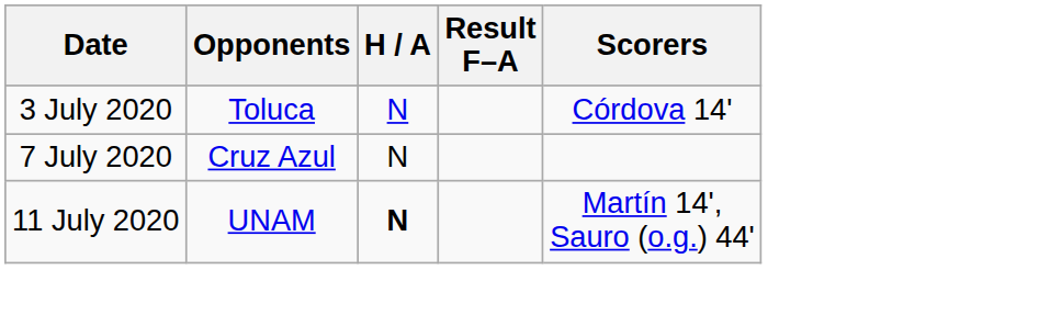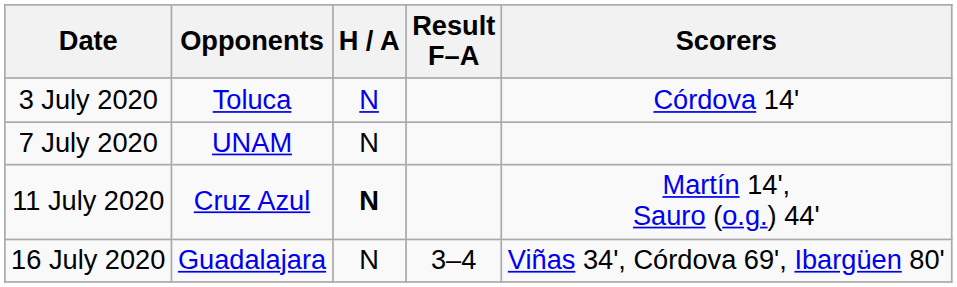 <table class="wikitable" style="text-align:center">
 <tr>
 <th>Date</th>
 <th>Opponents</th>
 <th>H / A</th>
 <th>Result<br>F–A</th>
 <th>Scorers</th>
 </tr>
 <tr>
 <td>3 July 2020</td>
 <td><a href='#'>Toluca</a></td>
 <td><a href='#'>N</a></td>
 <td></td>
 <td><a href='#'>Córdova</a> 14'</td>
 </tr>
 <tr>
 <td>7 July 2020</td>
-<td><a href='#'>Cruz Azul</a></td>
+<td><a href='#'>UNAM</a></td>
 <td>N</td>
 <td></td>
 <td></td>
 </tr>
 <tr>
 <td>11 July 2020</td>
-<td><a href='#'>UNAM</a></td>
+<td><a href='#'>Cruz Azul</a></td>
 <td><strong>N</strong></td>
 <td></td>
 <td><a href='#'>Martín</a> 14',<br><a href='#'>Sauro</a> (<a href='#'>o.g.</a>) 44'</td>
 </tr>
+<tr>
+<td>16 July 2020</td>
+<td><a href='#'>Guadalajara</a></td>
+<td>N</td>
+<td>3–4</td>
+<td><a href='#'>Viñas</a> 34', Córdova 69', <a href='#'>Ibargüen</a> 80'</td>
+</tr>
 </table>
